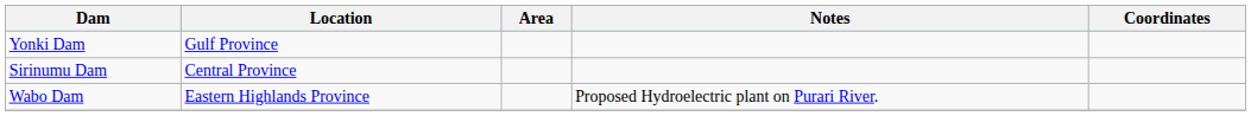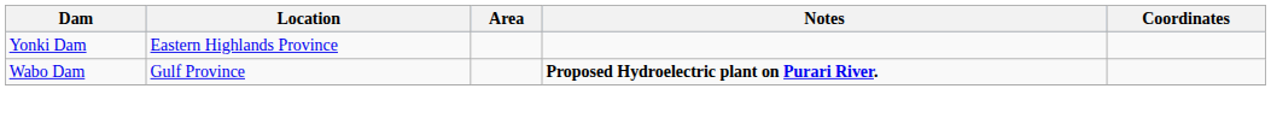 <table class="wikitable sortable" width=95%>
 <tr bgcolor=#99CCFF>
 <th>Dam</th>
 <th>Location</th>
 <th data-sort-type="number">Area</th>
 <th>Notes</th>
 <th>Coordinates</th>
 </tr>
 <tr>
 <td><a href='#'>Yonki Dam</a></td>
-<td><a href='#'>Gulf Province</a></td>
-<td></td>
-<td></td>
-<td></td>
-</tr>
-<tr>
-<td><a href='#'>Sirinumu Dam</a></td>
-<td><a href='#'>Central Province</a></td>
+<td><a href='#'>Eastern Highlands Province</a></td>
 <td></td>
 <td></td>
 <td></td>
 </tr>
 <tr>
 <td><a href='#'>Wabo Dam</a></td>
-<td><a href='#'>Eastern Highlands Province</a></td>
+<td><a href='#'>Gulf Province</a></td>
 <td></td>
-<td>Proposed Hydroelectric  plant  on <a href='#'>Purari River</a>.</td>
+<td><strong>Proposed Hydroelectric  plant  on <a href='#'>Purari River</a>.</strong></td>
 <td></td>
 </tr>
 <tr>
 </tr>
 </table>
